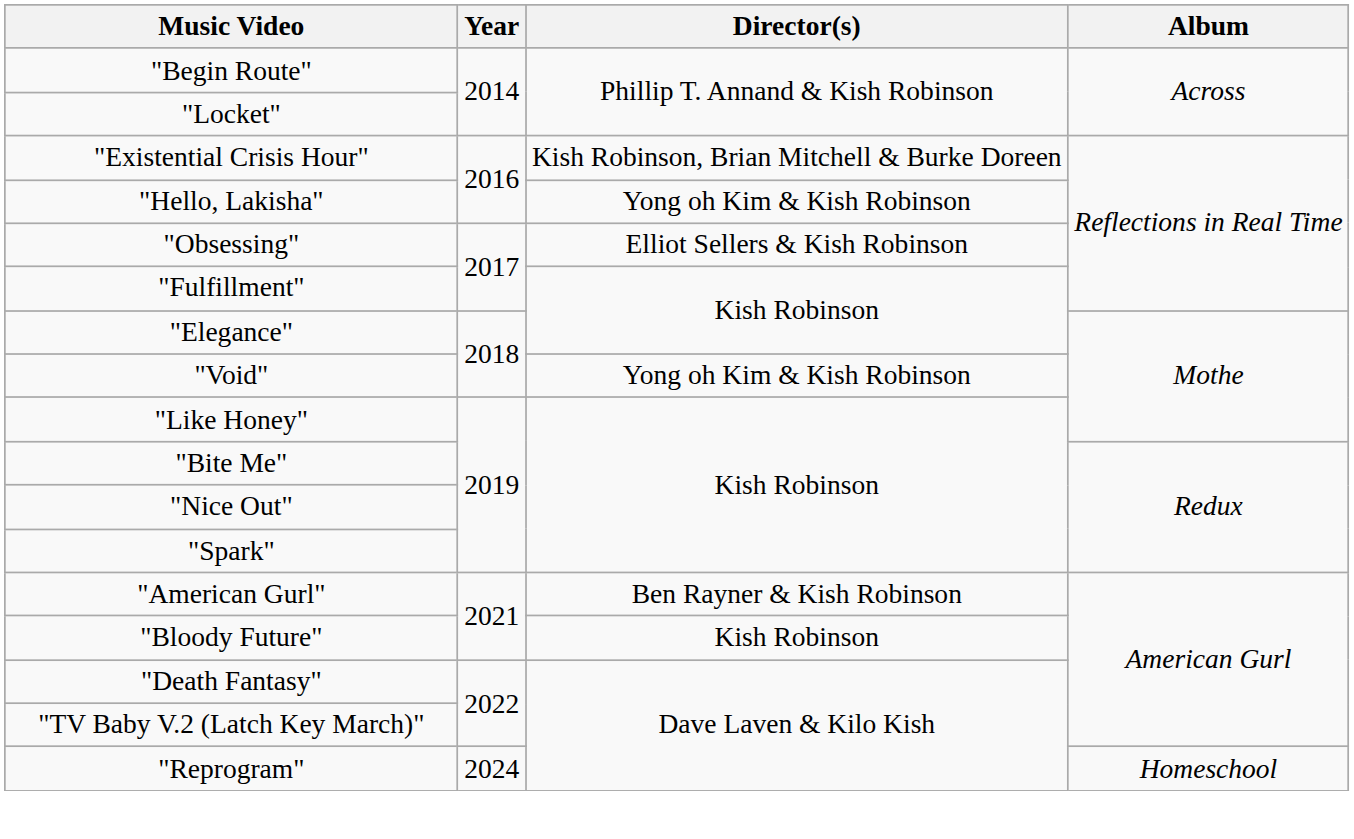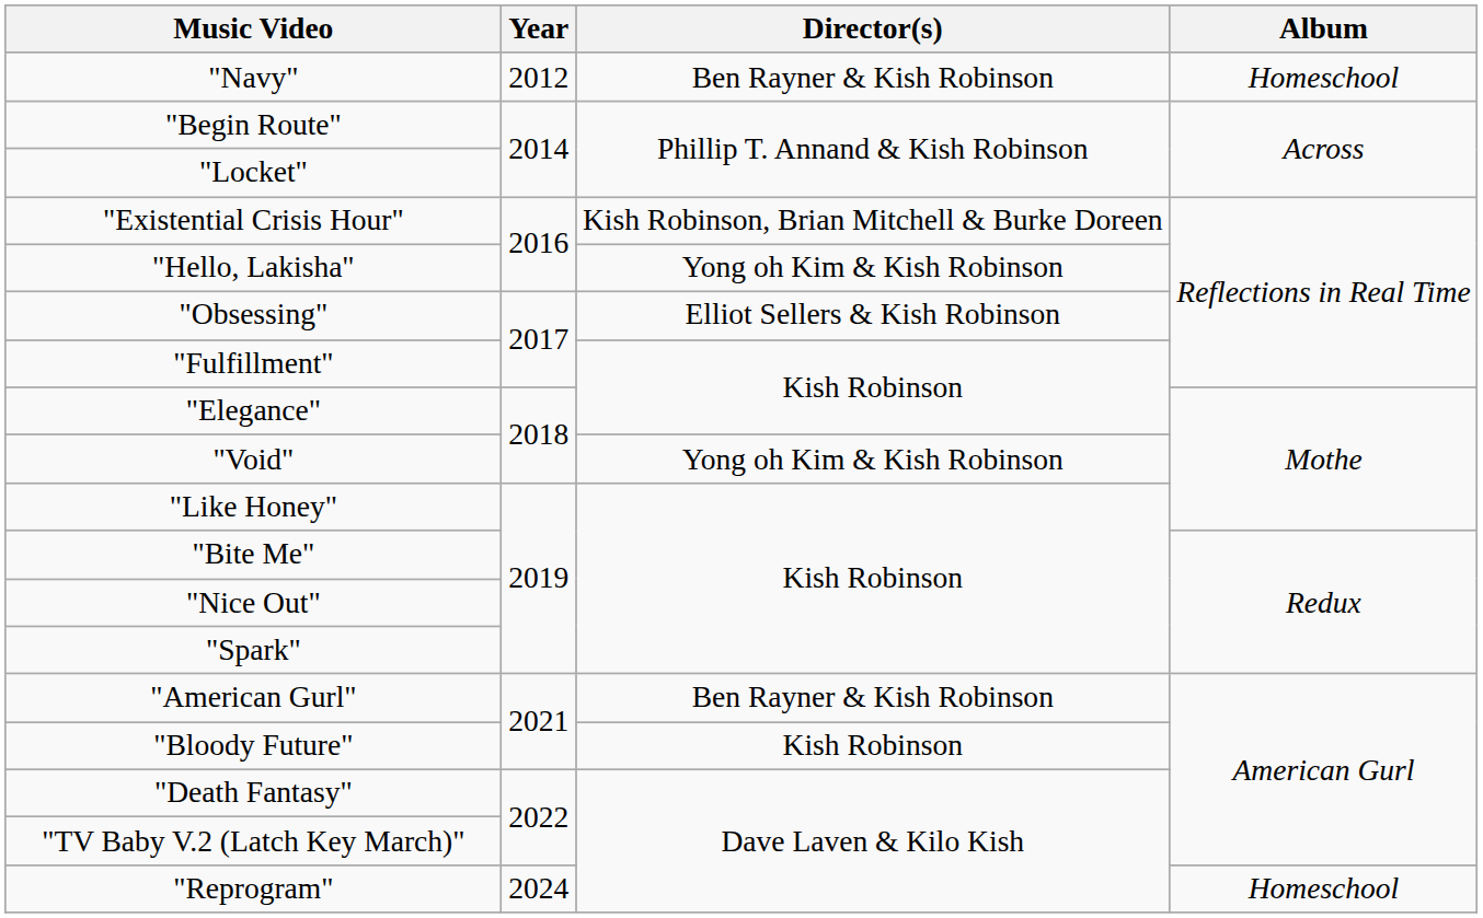 <table class="wikitable plainrowheaders" style="text-align:center;">
 <tr>
 <th scope="col" style="width:16em;">Music Video</th>
 <th scope="col">Year</th>
 <th scope="col">Director(s)</th>
 <th scope="col">Album</th>
+</tr>
+<tr>
+<td>"Navy"</td>
+<td>2012</td>
+<td>Ben Rayner & Kish Robinson</td>
+<td><em>Homeschool</em></td>
 </tr>
 <tr>
 <td>"Begin Route"</td>
 <td rowspan="2">2014</td>
 <td rowspan="2">Phillip T. Annand & Kish Robinson</td>
 <td rowspan="2"><em>Across</em></td>
 </tr>
 <tr>
 <td>"Locket"</td>
 </tr>
 <tr>
 <td>"Existential Crisis Hour"</td>
 <td rowspan="2">2016</td>
 <td>Kish Robinson, Brian Mitchell & Burke Doreen</td>
 <td rowspan="4"><em>Reflections in Real Time</em></td>
 </tr>
 <tr>
 <td>"Hello, Lakisha"</td>
 <td>Yong oh Kim & Kish Robinson</td>
 </tr>
 <tr>
 <td>"Obsessing"</td>
 <td rowspan="2">2017</td>
 <td>Elliot Sellers & Kish Robinson</td>
 </tr>
 <tr>
 <td>"Fulfillment"</td>
 <td rowspan="2">Kish Robinson</td>
 </tr>
 <tr>
 <td>"Elegance"</td>
 <td rowspan="2">2018</td>
 <td rowspan="3"><em>Mothe</em></td>
 </tr>
 <tr>
 <td>"Void"</td>
 <td>Yong oh Kim & Kish Robinson</td>
 </tr>
 <tr>
 <td>"Like Honey"</td>
 <td rowspan="4">2019</td>
 <td rowspan="4">Kish Robinson</td>
 </tr>
 <tr>
 <td>"Bite Me"</td>
 <td rowspan="3"><em>Redux</em></td>
 </tr>
 <tr>
 <td>"Nice Out"</td>
 </tr>
 <tr>
 <td>"Spark"</td>
 </tr>
 <tr>
 <td>"American Gurl"</td>
 <td rowspan="2">2021</td>
 <td>Ben Rayner & Kish Robinson</td>
 <td rowspan="4"><em>American Gurl</em></td>
 </tr>
 <tr>
 <td>"Bloody Future"</td>
 <td>Kish Robinson</td>
 </tr>
 <tr>
 <td>"Death Fantasy"</td>
 <td rowspan="2">2022</td>
 <td rowspan="3">Dave Laven & Kilo Kish</td>
 </tr>
 <tr>
 <td>"TV Baby V.2 (Latch Key March)"</td>
 </tr>
 <tr>
 <td>"Reprogram"</td>
 <td>2024</td>
 <td><em>Homeschool</em></td>
 </tr>
 </table>
